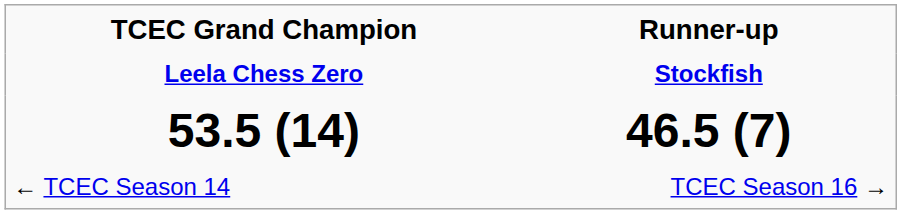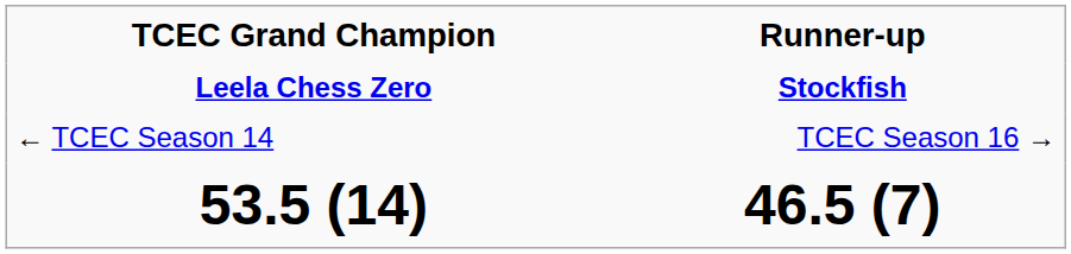 <table class="infobox" cellpadding="5" cellspacing="0" style="width:30%;  border-collapse:collapse; text-align:center;">
 <tr>
 <td style="text-align:center; font-size:115%"><strong>TCEC Grand Champion</strong></td>
 <td style="text-align:center; font-size:115%"><strong>Runner-up</strong></td>
 </tr>
 <tr>
 <td style="text-align:center"><strong><a href='#'>Leela Chess Zero</a></strong></td>
 <td style="text-align:center"><strong><a href='#'>Stockfish</a></strong></td>
 </tr>
 <tr>
+<td style="text-align:left">← <a href='#'>TCEC Season 14</a></td>
+<td style="text-align:right"><a href='#'>TCEC Season 16</a> →</td>
+</tr>
+<tr>
 <td style="text-align:center; font-size:200%"><strong>53.5 (14)</strong></td>
 <td style="text-align:center; font-size:200%"><strong>46.5 (7)</strong></td>
 </tr>
-<tr>
-<td style="text-align:left">← <a href='#'>TCEC Season 14</a></td>
-<td style="text-align:right"><a href='#'>TCEC Season 16</a> →</td>
-</tr>
 </table>
